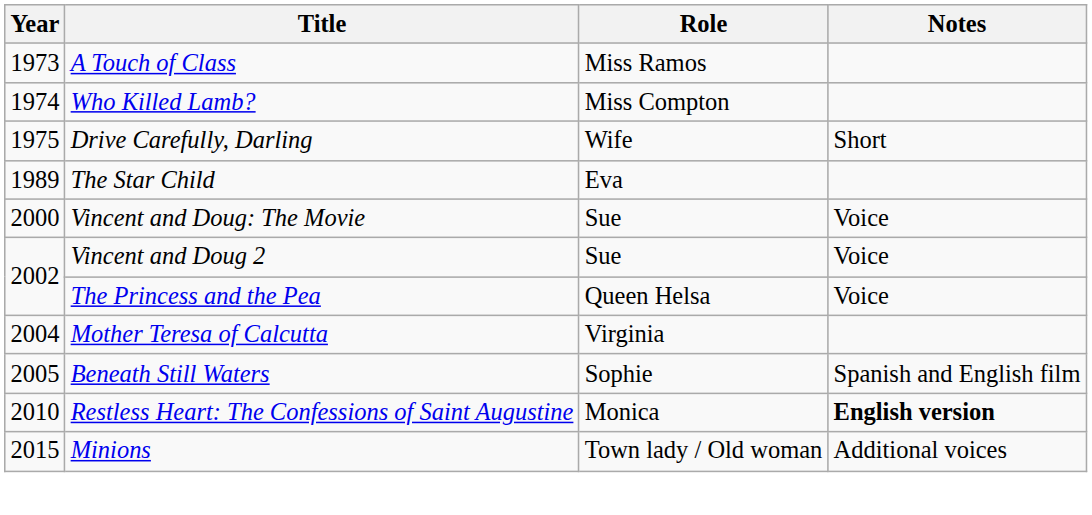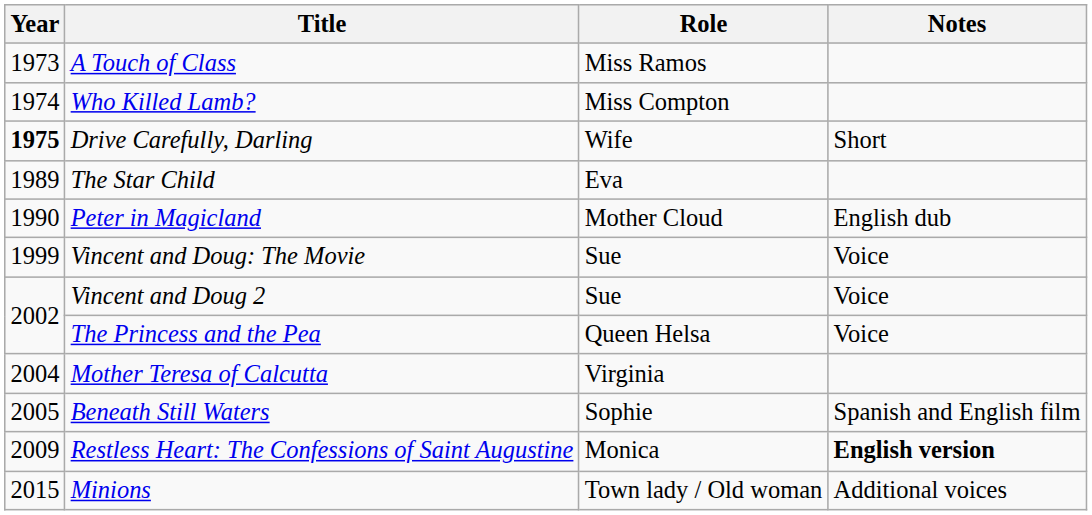 <table class="wikitable">
 <tr>
 <th>Year</th>
 <th>Title</th>
 <th>Role</th>
 <th class="unsortable">Notes</th>
 </tr>
 <tr>
 <td>1973</td>
 <td><em><a href='#'>A Touch of Class</a></em></td>
 <td>Miss Ramos</td>
 <td></td>
 </tr>
 <tr>
 <td>1974</td>
 <td><em><a href='#'>Who Killed Lamb?</a></em></td>
 <td>Miss Compton</td>
 <td></td>
 </tr>
 <tr>
-<td>1975</td>
+<td><strong>1975</strong></td>
 <td><em>Drive Carefully, Darling</em></td>
 <td>Wife</td>
 <td>Short</td>
 </tr>
 <tr>
 <td>1989</td>
 <td><em>The Star Child</em></td>
 <td>Eva</td>
 <td></td>
 </tr>
 <tr>
-<td>2000</td>
+<td>1990</td>
+<td><em><a href='#'>Peter in Magicland</a></em></td>
+<td>Mother Cloud</td>
+<td>English dub</td>
+</tr>
+<tr>
+<td>1999</td>
 <td><em>Vincent and Doug: The Movie</em></td>
 <td>Sue</td>
 <td>Voice</td>
 </tr>
 <tr>
 <td rowspan="2">2002</td>
 <td><em>Vincent and Doug 2</em></td>
 <td>Sue</td>
 <td>Voice</td>
 </tr>
 <tr>
 <td><em><a href='#'>The Princess and the Pea</a></em></td>
 <td>Queen Helsa</td>
 <td>Voice</td>
 </tr>
 <tr>
 <td>2004</td>
 <td><em><a href='#'>Mother Teresa of Calcutta</a></em></td>
 <td>Virginia</td>
 <td></td>
 </tr>
 <tr>
 <td>2005</td>
 <td><em><a href='#'>Beneath Still Waters</a></em></td>
 <td>Sophie</td>
 <td>Spanish and English film</td>
 </tr>
 <tr>
-<td>2010</td>
+<td>2009</td>
 <td><em><a href='#'>Restless Heart: The Confessions of Saint Augustine</a></em></td>
 <td>Monica</td>
 <td><strong>English version</strong></td>
 </tr>
 <tr>
 <td>2015</td>
 <td><em><a href='#'>Minions</a></em></td>
 <td>Town lady / Old woman</td>
 <td>Additional voices</td>
 </tr>
 </table>
